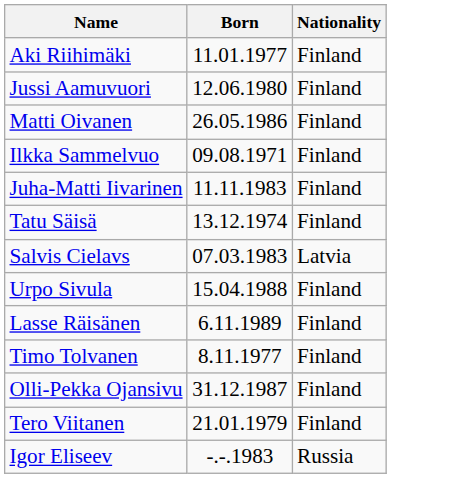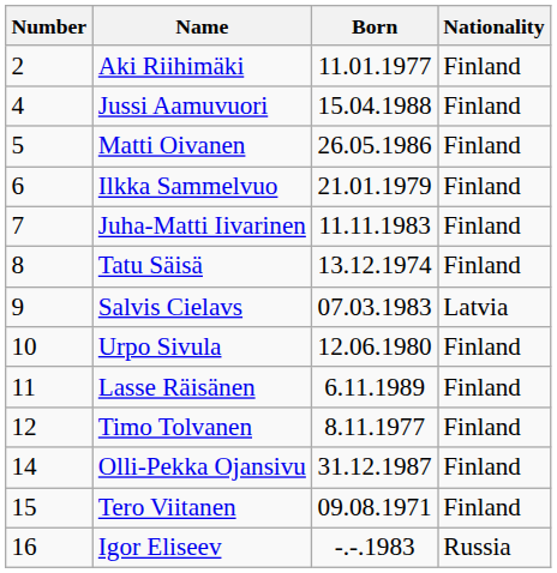 <table class="wikitable" style="text-align: center;" align=center>
 <tr>
+<th><small>Number</small></th>
 <th><small>Name</small></th>
 <th><small>Born</small></th>
 <th><small>Nationality</small></th>
 </tr>
 <tr>
+<td style="text-align: left;">2</td>
 <td style="text-align: left;"><a href='#'>Aki Riihimäki</a></td>
 <td>11.01.1977</td>
 <td style="text-align: left;">Finland</td>
 </tr>
 <tr>
+<td style="text-align: left;">4</td>
 <td style="text-align: left;"><a href='#'>Jussi Aamuvuori</a></td>
-<td>12.06.1980</td>
+<td>15.04.1988</td>
 <td style="text-align: left;">Finland</td>
 </tr>
 <tr>
+<td style="text-align: left;">5</td>
 <td style="text-align: left;"><a href='#'>Matti Oivanen</a></td>
 <td>26.05.1986</td>
 <td style="text-align: left;">Finland</td>
 </tr>
 <tr>
+<td style="text-align: left;">6</td>
 <td style="text-align: left;"><a href='#'>Ilkka Sammelvuo</a></td>
-<td>09.08.1971</td>
+<td>21.01.1979</td>
 <td style="text-align: left;">Finland</td>
 </tr>
 <tr>
+<td style="text-align: left;">7</td>
 <td style="text-align: left;"><a href='#'>Juha-Matti Iivarinen</a></td>
 <td>11.11.1983</td>
 <td style="text-align: left;">Finland</td>
 </tr>
 <tr>
+<td style="text-align: left;">8</td>
 <td style="text-align: left;"><a href='#'>Tatu Säisä</a></td>
 <td>13.12.1974</td>
 <td style="text-align: left;">Finland</td>
 </tr>
 <tr>
+<td style="text-align: left;">9</td>
 <td style="text-align: left;"><a href='#'>Salvis Cielavs</a></td>
 <td>07.03.1983</td>
 <td style="text-align: left;">Latvia</td>
 </tr>
 <tr>
+<td style="text-align: left;">10</td>
 <td style="text-align: left;"><a href='#'>Urpo Sivula</a></td>
-<td>15.04.1988</td>
+<td>12.06.1980</td>
 <td style="text-align: left;">Finland</td>
 </tr>
 <tr>
+<td style="text-align: left;">11</td>
 <td style="text-align: left;"><a href='#'>Lasse Räisänen</a></td>
 <td>6.11.1989</td>
 <td style="text-align: left;">Finland</td>
 </tr>
 <tr>
+<td style="text-align: left;">12</td>
 <td style="text-align: left;"><a href='#'>Timo Tolvanen</a></td>
 <td>8.11.1977</td>
 <td style="text-align: left;">Finland</td>
 </tr>
 <tr>
+<td style="text-align: left;">14</td>
 <td style="text-align: left;"><a href='#'>Olli-Pekka Ojansivu</a></td>
 <td>31.12.1987</td>
 <td style="text-align: left;">Finland</td>
 </tr>
 <tr>
+<td style="text-align: left;">15</td>
 <td style="text-align: left;"><a href='#'>Tero Viitanen</a></td>
-<td>21.01.1979</td>
+<td>09.08.1971</td>
 <td style="text-align: left;">Finland</td>
 </tr>
 <tr>
+<td style="text-align: left;">16</td>
 <td style="text-align: left;"><a href='#'>Igor Eliseev</a></td>
 <td>-.-.1983</td>
 <td style="text-align: left;">Russia</td>
 </tr>
 </table>
